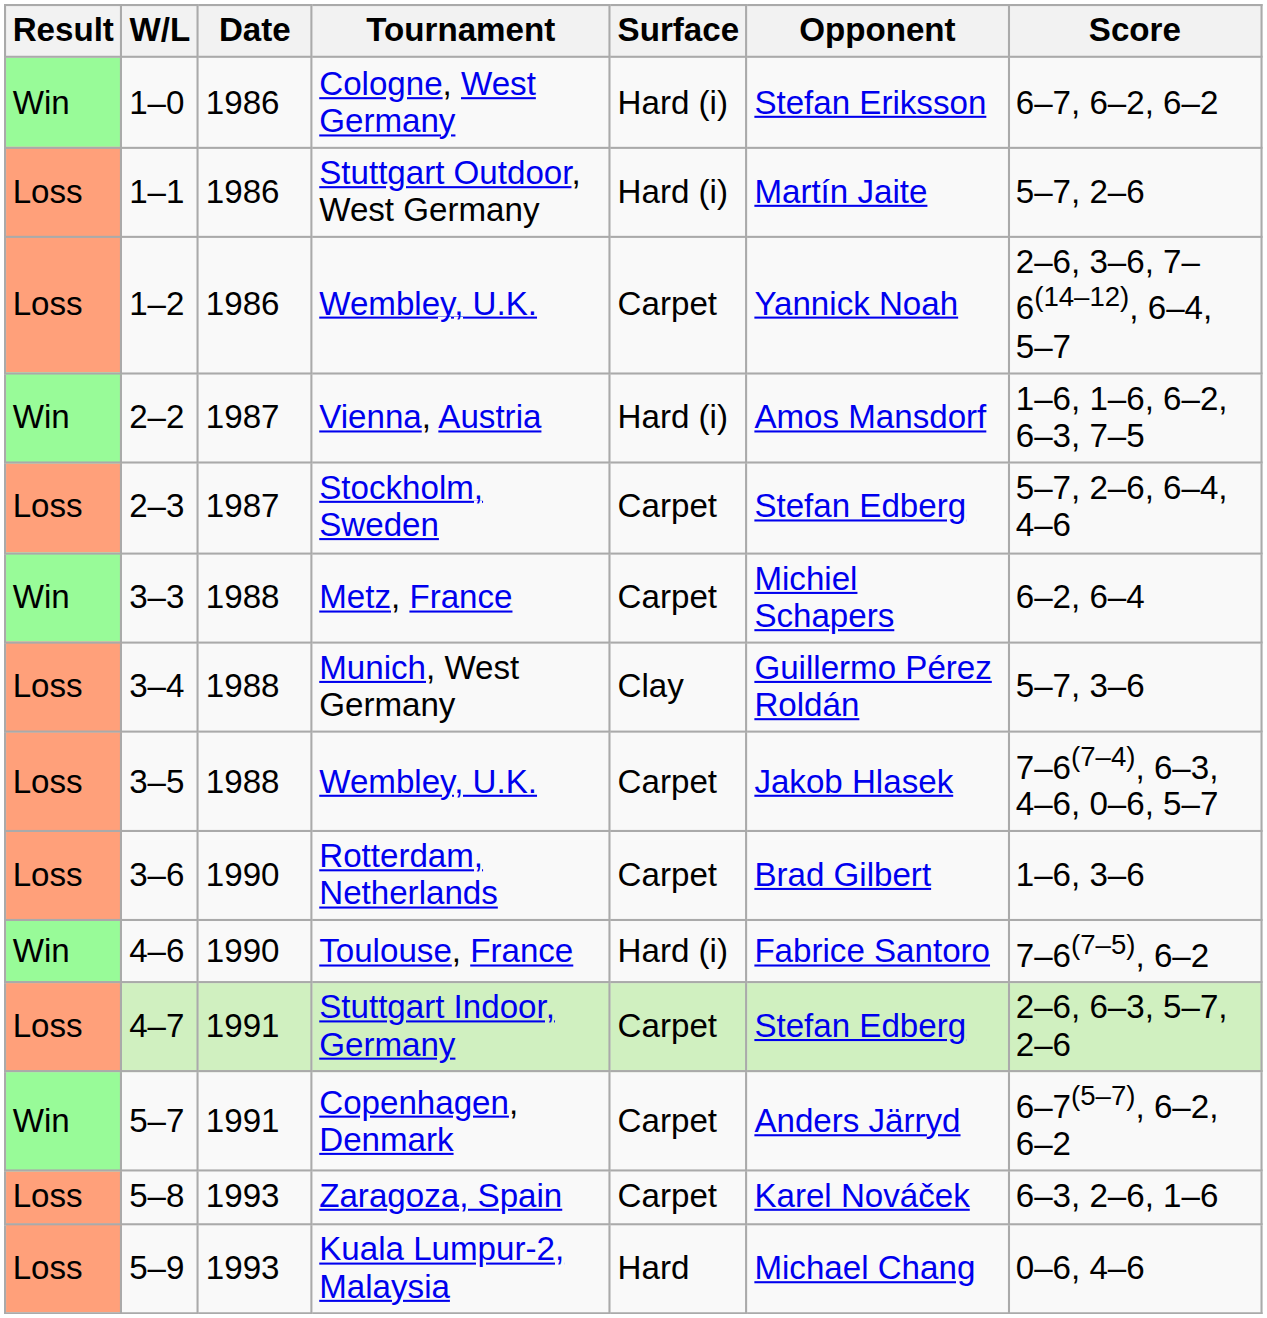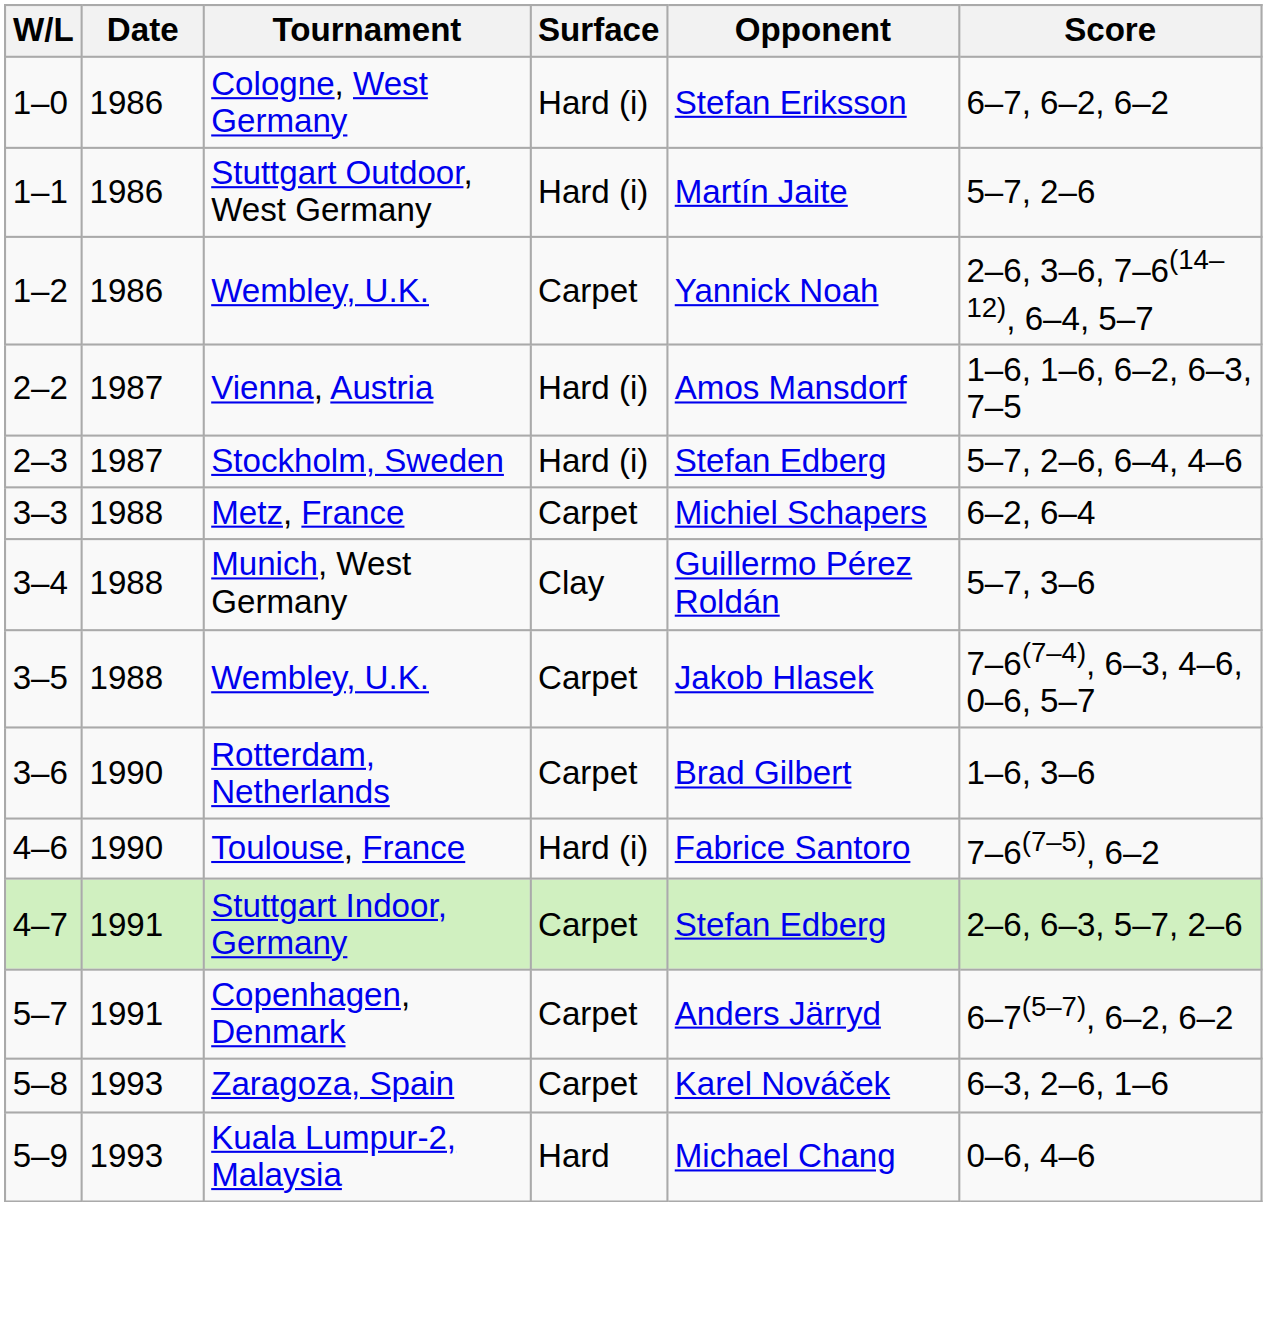 <table class="sortable wikitable">
 <tr>
-<th style="width:40px">Result</th>
 <th style="width:30px" class="unsortable">W/L</th>
 <th style="width:60px">Date</th>
 <th style="width:180px">Tournament</th>
 <th style="width:50px">Surface</th>
 <th style="width:165px">Opponent</th>
 <th style="width:190px" class="unsortable">Score</th>
 </tr>
 <tr>
-<td style="background:#98fb98;">Win</td>
 <td>1–0</td>
 <td>1986</td>
 <td><a href='#'>Cologne</a>, <a href='#'>West Germany</a></td>
 <td>Hard (i)</td>
 <td> <a href='#'>Stefan Eriksson</a></td>
 <td>6–7, 6–2, 6–2</td>
 </tr>
 <tr>
-<td style="background:#ffa07a;">Loss</td>
 <td>1–1</td>
 <td>1986</td>
 <td><a href='#'>Stuttgart Outdoor</a>, West Germany</td>
 <td>Hard (i)</td>
 <td> <a href='#'>Martín Jaite</a></td>
 <td>5–7, 2–6</td>
 </tr>
 <tr>
-<td style="background:#ffa07a;">Loss</td>
 <td>1–2</td>
 <td>1986</td>
 <td><a href='#'>Wembley, U.K.</a></td>
 <td>Carpet</td>
 <td> <a href='#'>Yannick Noah</a></td>
 <td>2–6, 3–6, 7–6<sup>(14–12)</sup>, 6–4, 5–7</td>
 </tr>
 <tr>
-<td style="background:#98fb98;">Win</td>
 <td>2–2</td>
 <td>1987</td>
 <td><a href='#'>Vienna</a>, <a href='#'>Austria</a></td>
 <td>Hard (i)</td>
 <td> <a href='#'>Amos Mansdorf</a></td>
 <td>1–6, 1–6, 6–2, 6–3, 7–5</td>
 </tr>
 <tr>
-<td style="background:#ffa07a;">Loss</td>
 <td>2–3</td>
 <td>1987</td>
 <td><a href='#'>Stockholm, Sweden</a></td>
-<td>Carpet</td>
+<td>Hard (i)</td>
 <td> <a href='#'>Stefan Edberg</a></td>
 <td>5–7, 2–6, 6–4, 4–6</td>
 </tr>
 <tr>
-<td style="background:#98fb98;">Win</td>
 <td>3–3</td>
 <td>1988</td>
 <td><a href='#'>Metz</a>, <a href='#'>France</a></td>
 <td>Carpet</td>
 <td> <a href='#'>Michiel Schapers</a></td>
 <td>6–2, 6–4</td>
 </tr>
 <tr>
-<td style="background:#ffa07a;">Loss</td>
 <td>3–4</td>
 <td>1988</td>
 <td><a href='#'>Munich</a>, West Germany</td>
 <td>Clay</td>
 <td> <a href='#'>Guillermo Pérez Roldán</a></td>
 <td>5–7, 3–6</td>
 </tr>
 <tr>
-<td style="background:#ffa07a;">Loss</td>
 <td>3–5</td>
 <td>1988</td>
 <td><a href='#'>Wembley, U.K.</a></td>
 <td>Carpet</td>
 <td> <a href='#'>Jakob Hlasek</a></td>
 <td>7–6<sup>(7–4)</sup>, 6–3, 4–6, 0–6, 5–7</td>
 </tr>
 <tr>
-<td style="background:#ffa07a;">Loss</td>
 <td>3–6</td>
 <td>1990</td>
 <td><a href='#'>Rotterdam, Netherlands</a></td>
 <td>Carpet</td>
 <td> <a href='#'>Brad Gilbert</a></td>
 <td>1–6, 3–6</td>
 </tr>
 <tr>
-<td style="background:#98fb98;">Win</td>
 <td>4–6</td>
 <td>1990</td>
 <td><a href='#'>Toulouse</a>, <a href='#'>France</a></td>
 <td>Hard (i)</td>
 <td> <a href='#'>Fabrice Santoro</a></td>
 <td>7–6<sup>(7–5)</sup>, 6–2</td>
 </tr>
 <tr bgcolor="#d0f0c0">
-<td style="background:#ffa07a;">Loss</td>
 <td>4–7</td>
 <td>1991</td>
 <td><a href='#'>Stuttgart Indoor, Germany</a></td>
 <td>Carpet</td>
 <td> <a href='#'>Stefan Edberg</a></td>
 <td>2–6, 6–3, 5–7, 2–6</td>
 </tr>
 <tr>
-<td style="background:#98fb98;">Win</td>
 <td>5–7</td>
 <td>1991</td>
 <td><a href='#'>Copenhagen</a>, <a href='#'>Denmark</a></td>
 <td>Carpet</td>
 <td> <a href='#'>Anders Järryd</a></td>
 <td>6–7<sup>(5–7)</sup>, 6–2, 6–2</td>
 </tr>
 <tr>
-<td style="background:#ffa07a;">Loss</td>
 <td>5–8</td>
 <td>1993</td>
 <td><a href='#'>Zaragoza, Spain</a></td>
 <td>Carpet</td>
 <td> <a href='#'>Karel Nováček</a></td>
 <td>6–3, 2–6, 1–6</td>
 </tr>
 <tr>
-<td style="background:#ffa07a;">Loss</td>
 <td>5–9</td>
 <td>1993</td>
 <td><a href='#'>Kuala Lumpur-2, Malaysia</a></td>
 <td>Hard</td>
 <td> <a href='#'>Michael Chang</a></td>
 <td>0–6, 4–6</td>
 </tr>
 </table>
